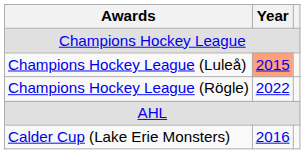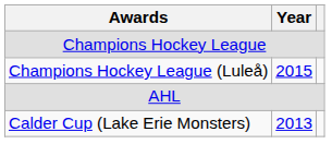 <table class="wikitable">
 <tr>
 <th>Awards</th>
 <th>Year</th>
 <th></th>
 </tr>
 <tr ALIGN="center" bgcolor="#e0e0e0">
 <td colspan="3"><a href='#'>Champions Hockey League</a></td>
 </tr>
 <tr>
 <td><a href='#'>Champions Hockey League</a> (Luleå)</td>
-<td style="background: lightsalmon;"><a href='#'>2015</a></td>
-<td></td>
-</tr>
-<tr>
-<td><a href='#'>Champions Hockey League</a> (Rögle)</td>
-<td><a href='#'>2022</a></td>
+<td><a href='#'>2015</a></td>
 <td></td>
 </tr>
 <tr ALIGN="center" bgcolor="#e0e0e0">
 <td colspan="3"><a href='#'>AHL</a></td>
 </tr>
 <tr>
 <td><a href='#'>Calder Cup</a> (Lake Erie Monsters)</td>
-<td><a href='#'>2016</a></td>
+<td><a href='#'>2013</a></td>
 <td></td>
 </tr>
 </table>
